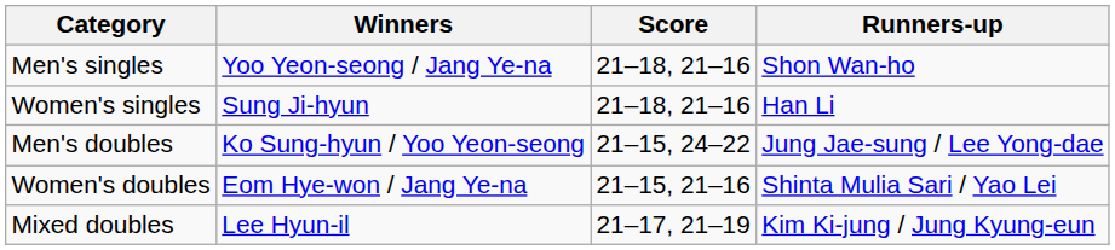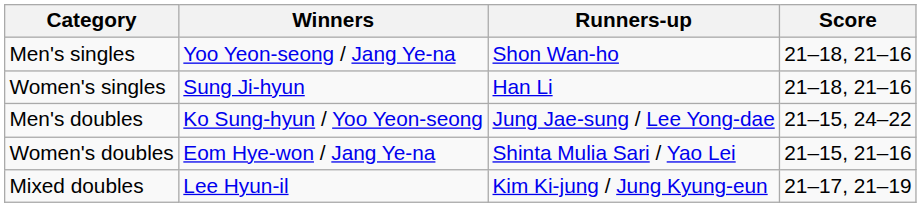 <table class=wikitable style="white-space:nowrap;">
 <tr>
 <th>Category</th>
 <th>Winners</th>
+<th>Runners-up</th>
 <th>Score</th>
-<th>Runners-up</th>
 </tr>
 <tr>
 <td>Men's singles</td>
 <td> <a href='#'>Yoo Yeon-seong</a> / <a href='#'>Jang Ye-na</a></td>
+<td> <a href='#'>Shon Wan-ho</a></td>
 <td>21–18, 21–16</td>
-<td> <a href='#'>Shon Wan-ho</a></td>
 </tr>
 <tr>
 <td>Women's singles</td>
 <td> <a href='#'>Sung Ji-hyun</a></td>
+<td> <a href='#'>Han Li</a></td>
 <td>21–18, 21–16</td>
-<td> <a href='#'>Han Li</a></td>
 </tr>
 <tr>
 <td>Men's doubles</td>
 <td> <a href='#'>Ko Sung-hyun</a> / <a href='#'>Yoo Yeon-seong</a></td>
+<td> <a href='#'>Jung Jae-sung</a> / <a href='#'>Lee Yong-dae</a></td>
 <td>21–15, 24–22</td>
-<td> <a href='#'>Jung Jae-sung</a> / <a href='#'>Lee Yong-dae</a></td>
 </tr>
 <tr>
 <td>Women's doubles</td>
 <td> <a href='#'>Eom Hye-won</a> / <a href='#'>Jang Ye-na</a></td>
+<td> <a href='#'>Shinta Mulia Sari</a> / <a href='#'>Yao Lei</a></td>
 <td>21–15, 21–16</td>
-<td> <a href='#'>Shinta Mulia Sari</a> / <a href='#'>Yao Lei</a></td>
 </tr>
 <tr>
 <td>Mixed doubles</td>
 <td> <a href='#'>Lee Hyun-il</a></td>
+<td> <a href='#'>Kim Ki-jung</a> / <a href='#'>Jung Kyung-eun</a></td>
 <td>21–17, 21–19</td>
-<td> <a href='#'>Kim Ki-jung</a> / <a href='#'>Jung Kyung-eun</a></td>
 </tr>
 </table>
